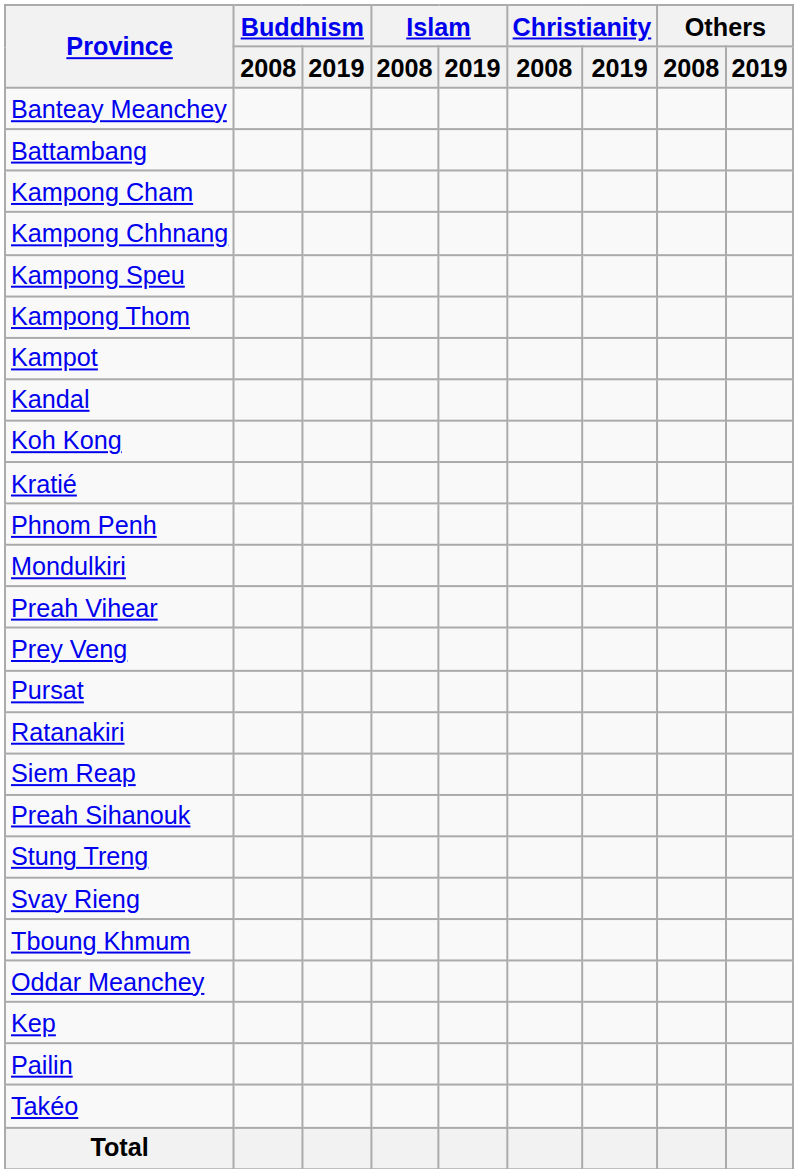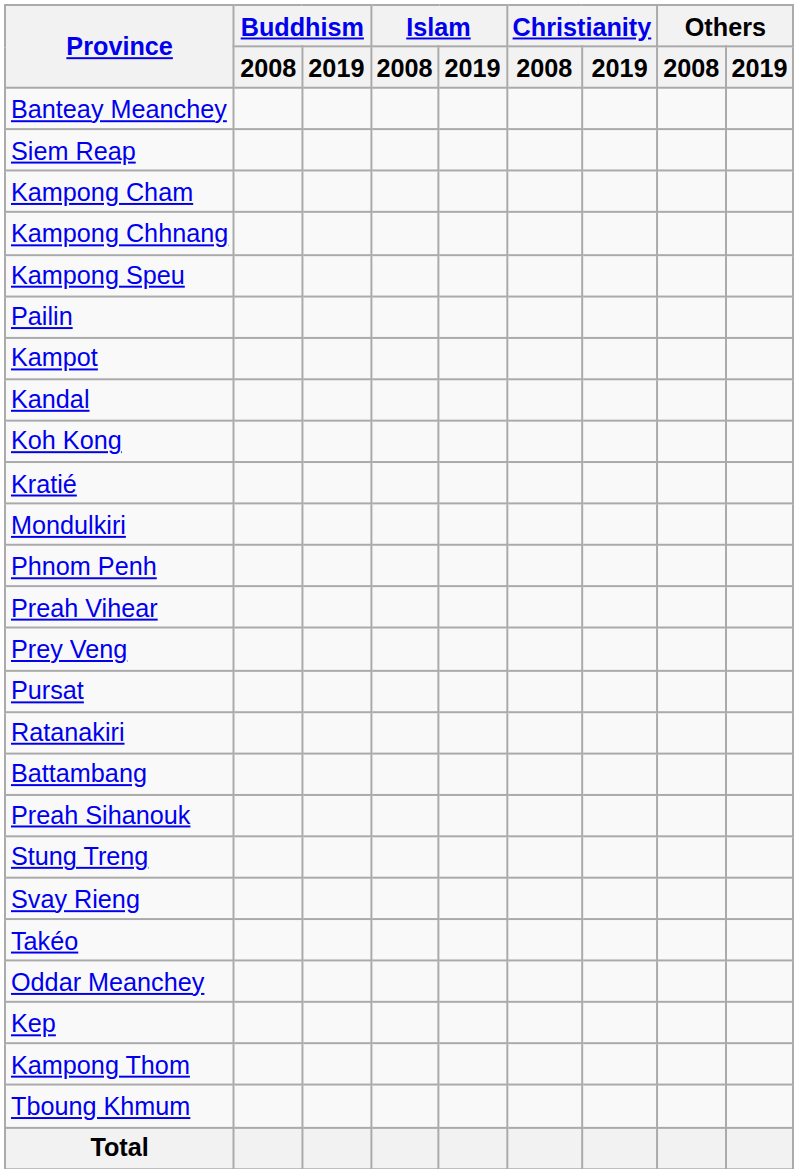 <table class="wikitable" style="font-size:80%;">
 <tr>
 <th rowspan="2"><a href='#'>Province</a></th>
 <th colspan="2"><a href='#'>Buddhism</a></th>
 <th colspan="2"><a href='#'>Islam</a></th>
 <th colspan="2"><a href='#'>Christianity</a></th>
 <th colspan="2">Others</th>
 </tr>
 <tr>
 <th>2008</th>
 <th>2019</th>
 <th>2008</th>
 <th>2019</th>
 <th>2008</th>
 <th>2019</th>
 <th>2008</th>
 <th>2019</th>
 </tr>
 <tr>
 <td><a href='#'>Banteay Meanchey</a></td>
 <td></td>
 <td></td>
 <td></td>
 <td></td>
 <td></td>
 <td></td>
 <td></td>
 <td></td>
 </tr>
 <tr>
-<td><a href='#'>Battambang</a></td>
+<td><a href='#'>Siem Reap</a></td>
 <td></td>
 <td></td>
 <td></td>
 <td></td>
 <td></td>
 <td></td>
 <td></td>
 <td></td>
 </tr>
 <tr>
 <td><a href='#'>Kampong Cham</a></td>
 <td></td>
 <td></td>
 <td></td>
 <td></td>
 <td></td>
 <td></td>
 <td></td>
 <td></td>
 </tr>
 <tr>
 <td><a href='#'>Kampong Chhnang</a></td>
 <td></td>
 <td></td>
 <td></td>
 <td></td>
 <td></td>
 <td></td>
 <td></td>
 <td></td>
 </tr>
 <tr>
 <td><a href='#'>Kampong Speu</a></td>
 <td></td>
 <td></td>
 <td></td>
 <td></td>
 <td></td>
 <td></td>
 <td></td>
 <td></td>
 </tr>
 <tr>
-<td><a href='#'>Kampong Thom</a></td>
+<td><a href='#'>Pailin</a></td>
 <td></td>
 <td></td>
 <td></td>
 <td></td>
 <td></td>
 <td></td>
 <td></td>
 <td></td>
 </tr>
 <tr>
 <td><a href='#'>Kampot</a></td>
 <td></td>
 <td></td>
 <td></td>
 <td></td>
 <td></td>
 <td></td>
 <td></td>
 <td></td>
 </tr>
 <tr>
 <td><a href='#'>Kandal</a></td>
 <td></td>
 <td></td>
 <td></td>
 <td></td>
 <td></td>
 <td></td>
 <td></td>
 <td></td>
 </tr>
 <tr>
 <td><a href='#'>Koh Kong</a></td>
 <td></td>
 <td></td>
 <td></td>
 <td></td>
 <td></td>
 <td></td>
 <td></td>
 <td></td>
 </tr>
 <tr>
 <td><a href='#'>Kratié</a></td>
 <td></td>
 <td></td>
 <td></td>
 <td></td>
 <td></td>
 <td></td>
 <td></td>
 <td></td>
 </tr>
 <tr>
-<td><a href='#'>Phnom Penh</a></td>
+<td><a href='#'>Mondulkiri</a></td>
 <td></td>
 <td></td>
 <td></td>
 <td></td>
 <td></td>
 <td></td>
 <td></td>
 <td></td>
 </tr>
 <tr>
-<td><a href='#'>Mondulkiri</a></td>
+<td><a href='#'>Phnom Penh</a></td>
 <td></td>
 <td></td>
 <td></td>
 <td></td>
 <td></td>
 <td></td>
 <td></td>
 <td></td>
 </tr>
 <tr>
 <td><a href='#'>Preah Vihear</a></td>
 <td></td>
 <td></td>
 <td></td>
 <td></td>
 <td></td>
 <td></td>
 <td></td>
 <td></td>
 </tr>
 <tr>
 <td><a href='#'>Prey Veng</a></td>
 <td></td>
 <td></td>
 <td></td>
 <td></td>
 <td></td>
 <td></td>
 <td></td>
 <td></td>
 </tr>
 <tr>
 <td><a href='#'>Pursat</a></td>
 <td></td>
 <td></td>
 <td></td>
 <td></td>
 <td></td>
 <td></td>
 <td></td>
 <td></td>
 </tr>
 <tr>
 <td><a href='#'>Ratanakiri</a></td>
 <td></td>
 <td></td>
 <td></td>
 <td></td>
 <td></td>
 <td></td>
 <td></td>
 <td></td>
 </tr>
 <tr>
-<td><a href='#'>Siem Reap</a></td>
+<td><a href='#'>Battambang</a></td>
 <td></td>
 <td></td>
 <td></td>
 <td></td>
 <td></td>
 <td></td>
 <td></td>
 <td></td>
 </tr>
 <tr>
 <td><a href='#'>Preah Sihanouk</a></td>
 <td></td>
 <td></td>
 <td></td>
 <td></td>
 <td></td>
 <td></td>
 <td></td>
 <td></td>
 </tr>
 <tr>
 <td><a href='#'>Stung Treng</a></td>
 <td></td>
 <td></td>
 <td></td>
 <td></td>
 <td></td>
 <td></td>
 <td></td>
 <td></td>
 </tr>
 <tr>
 <td><a href='#'>Svay Rieng</a></td>
 <td></td>
 <td></td>
 <td></td>
 <td></td>
 <td></td>
 <td></td>
 <td></td>
 <td></td>
 </tr>
 <tr>
-<td><a href='#'>Tboung Khmum</a></td>
+<td><a href='#'>Takéo</a></td>
 <td></td>
 <td></td>
 <td></td>
 <td></td>
 <td></td>
 <td></td>
 <td></td>
 <td></td>
 </tr>
 <tr>
 <td><a href='#'>Oddar Meanchey</a></td>
 <td></td>
 <td></td>
 <td></td>
 <td></td>
 <td></td>
 <td></td>
 <td></td>
 <td></td>
 </tr>
 <tr>
 <td><a href='#'>Kep</a></td>
 <td></td>
 <td></td>
 <td></td>
 <td></td>
 <td></td>
 <td></td>
 <td></td>
 <td></td>
 </tr>
 <tr>
-<td><a href='#'>Pailin</a></td>
+<td><a href='#'>Kampong Thom</a></td>
 <td></td>
 <td></td>
 <td></td>
 <td></td>
 <td></td>
 <td></td>
 <td></td>
 <td></td>
 </tr>
 <tr>
-<td><a href='#'>Takéo</a></td>
+<td><a href='#'>Tboung Khmum</a></td>
 <td></td>
 <td></td>
 <td></td>
 <td></td>
 <td></td>
 <td></td>
 <td></td>
 <td></td>
 </tr>
 <tr>
 <th>Total</th>
 <th></th>
 <th></th>
 <th></th>
 <th></th>
 <th></th>
 <th></th>
 <th></th>
 <th></th>
 </tr>
 </table>
